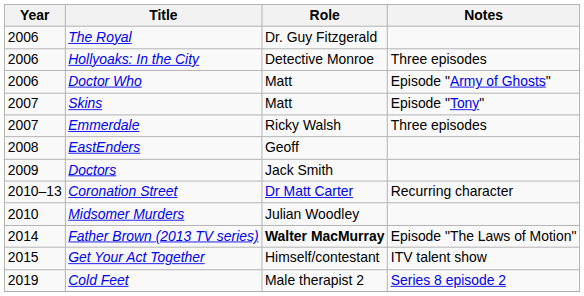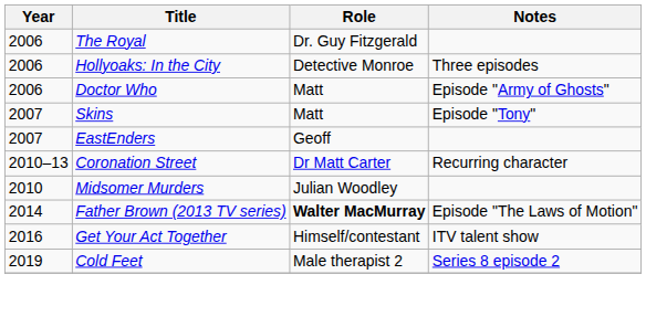 <table class="wikitable sortable">
 <tr>
 <th>Year</th>
 <th>Title</th>
 <th>Role</th>
 <th>Notes</th>
 </tr>
 <tr>
 <td>2006</td>
 <td><em><a href='#'>The Royal</a></em></td>
 <td>Dr. Guy Fitzgerald</td>
 <td></td>
 </tr>
 <tr>
 <td>2006</td>
 <td><em><a href='#'>Hollyoaks: In the City</a></em></td>
 <td>Detective Monroe</td>
 <td>Three episodes</td>
 </tr>
 <tr>
 <td>2006</td>
 <td><em><a href='#'>Doctor Who</a></em></td>
 <td>Matt</td>
 <td>Episode "<a href='#'>Army of Ghosts</a>"</td>
 </tr>
 <tr>
 <td>2007</td>
 <td><em><a href='#'>Skins</a></em></td>
 <td>Matt</td>
 <td>Episode "<a href='#'>Tony</a>"</td>
 </tr>
 <tr>
 <td>2007</td>
-<td><em><a href='#'>Emmerdale</a></em></td>
-<td>Ricky Walsh</td>
-<td>Three episodes</td>
-</tr>
-<tr>
-<td>2008</td>
 <td><em><a href='#'>EastEnders</a></em></td>
 <td>Geoff</td>
-<td></td>
-</tr>
-<tr>
-<td>2009</td>
-<td><em><a href='#'>Doctors</a></em></td>
-<td>Jack Smith</td>
 <td></td>
 </tr>
 <tr>
 <td>2010–13</td>
 <td><em><a href='#'>Coronation Street</a></em></td>
 <td><a href='#'>Dr Matt Carter</a></td>
 <td>Recurring character</td>
 </tr>
 <tr>
 <td>2010</td>
 <td><em><a href='#'>Midsomer Murders</a></em></td>
 <td>Julian Woodley</td>
 <td></td>
 </tr>
 <tr>
 <td>2014</td>
 <td><em><a href='#'>Father Brown (2013 TV series)</a></em></td>
 <td><strong>Walter MacMurray</strong></td>
 <td>Episode "The Laws of Motion"</td>
 </tr>
 <tr>
-<td>2015</td>
+<td>2016</td>
 <td><em><a href='#'>Get Your Act Together</a></em></td>
 <td>Himself/contestant</td>
 <td>ITV talent show</td>
 </tr>
 <tr>
 <td>2019</td>
 <td><em><a href='#'>Cold Feet</a></em></td>
 <td>Male therapist 2</td>
 <td><a href='#'>Series 8 episode 2</a></td>
 </tr>
 <tr>
 </tr>
 </table>
